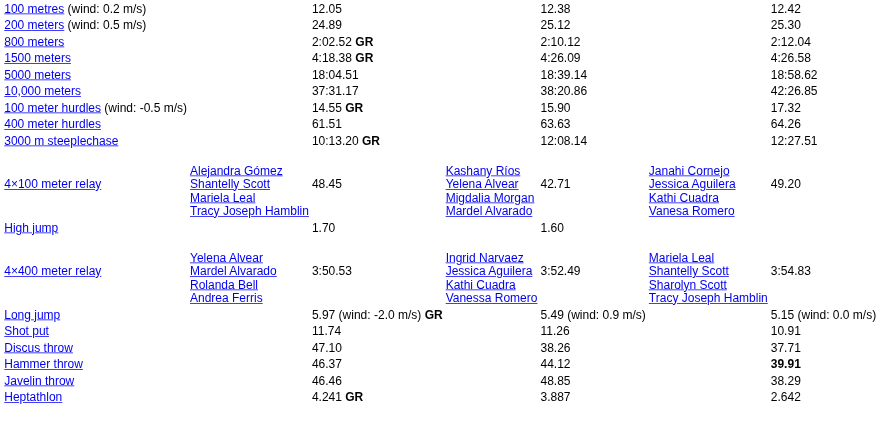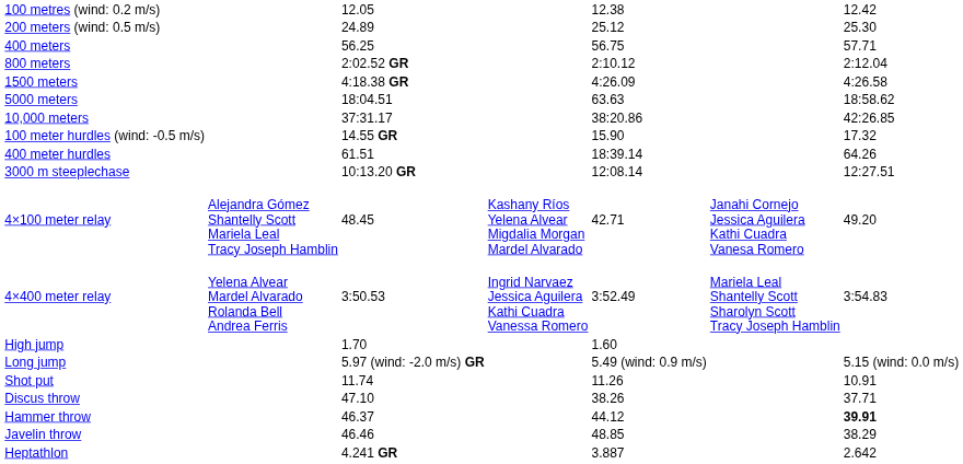 <table>
 <tr>
 <td><a href='#'>100 metres</a> (wind: 0.2 m/s)</td>
 <td></td>
 <td>12.05</td>
 <td></td>
 <td>12.38</td>
 <td></td>
 <td>12.42</td>
 </tr>
 <tr>
 <td><a href='#'>200 meters</a> (wind: 0.5 m/s)</td>
 <td></td>
 <td>24.89</td>
 <td></td>
 <td>25.12</td>
 <td></td>
 <td>25.30</td>
+</tr>
+<tr>
+<td><a href='#'>400 meters</a></td>
+<td></td>
+<td>56.25</td>
+<td></td>
+<td>56.75</td>
+<td></td>
+<td>57.71</td>
 </tr>
 <tr>
 <td><a href='#'>800 meters</a></td>
 <td></td>
 <td>2:02.52 <strong>GR</strong></td>
 <td></td>
 <td>2:10.12</td>
 <td></td>
 <td>2:12.04</td>
 </tr>
 <tr>
 <td><a href='#'>1500 meters</a></td>
 <td></td>
 <td>4:18.38 <strong>GR</strong></td>
 <td></td>
 <td>4:26.09</td>
 <td></td>
 <td>4:26.58</td>
 </tr>
 <tr>
 <td><a href='#'>5000 meters</a></td>
 <td></td>
 <td>18:04.51</td>
 <td></td>
-<td>18:39.14</td>
+<td>63.63</td>
 <td></td>
 <td>18:58.62</td>
 </tr>
 <tr>
 <td><a href='#'>10,000 meters</a></td>
 <td></td>
 <td>37:31.17</td>
 <td></td>
 <td>38:20.86</td>
 <td></td>
 <td>42:26.85</td>
 </tr>
 <tr>
 <td><a href='#'>100 meter hurdles</a> (wind: -0.5 m/s)</td>
 <td></td>
 <td>14.55 <strong>GR</strong></td>
 <td></td>
 <td>15.90</td>
 <td></td>
 <td>17.32</td>
 </tr>
 <tr>
 <td><a href='#'>400 meter hurdles</a></td>
 <td></td>
 <td>61.51</td>
 <td></td>
-<td>63.63</td>
+<td>18:39.14</td>
 <td></td>
 <td>64.26</td>
 </tr>
 <tr>
 <td><a href='#'>3000 m steeplechase</a></td>
 <td></td>
 <td>10:13.20 <strong>GR</strong></td>
 <td></td>
 <td>12:08.14</td>
 <td></td>
 <td>12:27.51</td>
 </tr>
 <tr>
 <td><a href='#'>4×100 meter relay</a></td>
 <td> <br><a href='#'>Alejandra Gómez</a>  <br><a href='#'>Shantelly Scott</a> <br><a href='#'>Mariela Leal</a> <br><a href='#'>Tracy Joseph Hamblin</a></td>
 <td>48.45</td>
 <td> <br><a href='#'>Kashany Ríos</a>  <br><a href='#'>Yelena Alvear</a> <br><a href='#'>Migdalia Morgan</a> <br><a href='#'>Mardel Alvarado</a></td>
 <td>42.71</td>
 <td> <br><a href='#'>Janahi Cornejo</a> <br><a href='#'>Jessica Aguilera</a> <br><a href='#'>Kathi Cuadra</a>  <br><a href='#'>Vanesa Romero</a></td>
 <td>49.20</td>
 </tr>
 <tr>
+<td><a href='#'>4×400 meter relay</a></td>
+<td> <br><a href='#'>Yelena Alvear</a>  <br><a href='#'>Mardel Alvarado</a> <br><a href='#'>Rolanda Bell</a> <br><a href='#'>Andrea Ferris</a></td>
+<td>3:50.53</td>
+<td> <br><a href='#'>Ingrid Narvaez</a>  <br><a href='#'>Jessica Aguilera</a> <br><a href='#'>Kathi Cuadra</a> <br><a href='#'>Vanessa Romero</a></td>
+<td>3:52.49</td>
+<td> <br><a href='#'>Mariela Leal</a>  <br><a href='#'>Shantelly Scott</a> <br><a href='#'>Sharolyn Scott</a> <br><a href='#'>Tracy Joseph Hamblin</a></td>
+<td>3:54.83</td>
+</tr>
+<tr>
 <td><a href='#'>High jump</a></td>
 <td></td>
 <td>1.70</td>
 <td></td>
 <td>1.60</td>
 <td></td>
 <td></td>
-</tr>
-<tr>
-<td><a href='#'>4×400 meter relay</a></td>
-<td> <br><a href='#'>Yelena Alvear</a>  <br><a href='#'>Mardel Alvarado</a> <br><a href='#'>Rolanda Bell</a> <br><a href='#'>Andrea Ferris</a></td>
-<td>3:50.53</td>
-<td> <br><a href='#'>Ingrid Narvaez</a>  <br><a href='#'>Jessica Aguilera</a> <br><a href='#'>Kathi Cuadra</a> <br><a href='#'>Vanessa Romero</a></td>
-<td>3:52.49</td>
-<td> <br><a href='#'>Mariela Leal</a>  <br><a href='#'>Shantelly Scott</a> <br><a href='#'>Sharolyn Scott</a> <br><a href='#'>Tracy Joseph Hamblin</a></td>
-<td>3:54.83</td>
 </tr>
 <tr>
 <td><a href='#'>Long jump</a></td>
 <td></td>
 <td>5.97 (wind: -2.0 m/s) <strong>GR</strong></td>
 <td></td>
 <td>5.49 (wind: 0.9 m/s)</td>
 <td></td>
 <td>5.15 (wind: 0.0 m/s)</td>
 </tr>
 <tr>
 <td><a href='#'>Shot put</a></td>
 <td></td>
 <td>11.74</td>
 <td></td>
 <td>11.26</td>
 <td></td>
 <td>10.91</td>
 </tr>
 <tr>
 <td><a href='#'>Discus throw</a></td>
 <td></td>
 <td>47.10</td>
 <td></td>
 <td>38.26</td>
 <td></td>
 <td>37.71</td>
 </tr>
 <tr>
 <td><a href='#'>Hammer throw</a></td>
 <td></td>
 <td>46.37</td>
 <td></td>
 <td>44.12</td>
 <td></td>
 <td><strong>39.91</strong></td>
 </tr>
 <tr>
 <td><a href='#'>Javelin throw</a></td>
 <td></td>
 <td>46.46</td>
 <td></td>
 <td>48.85</td>
 <td></td>
 <td>38.29</td>
 </tr>
 <tr>
 <td><a href='#'>Heptathlon</a></td>
 <td></td>
 <td>4.241 <strong>GR</strong></td>
 <td></td>
 <td>3.887</td>
 <td></td>
 <td>2.642</td>
 </tr>
 </table>
